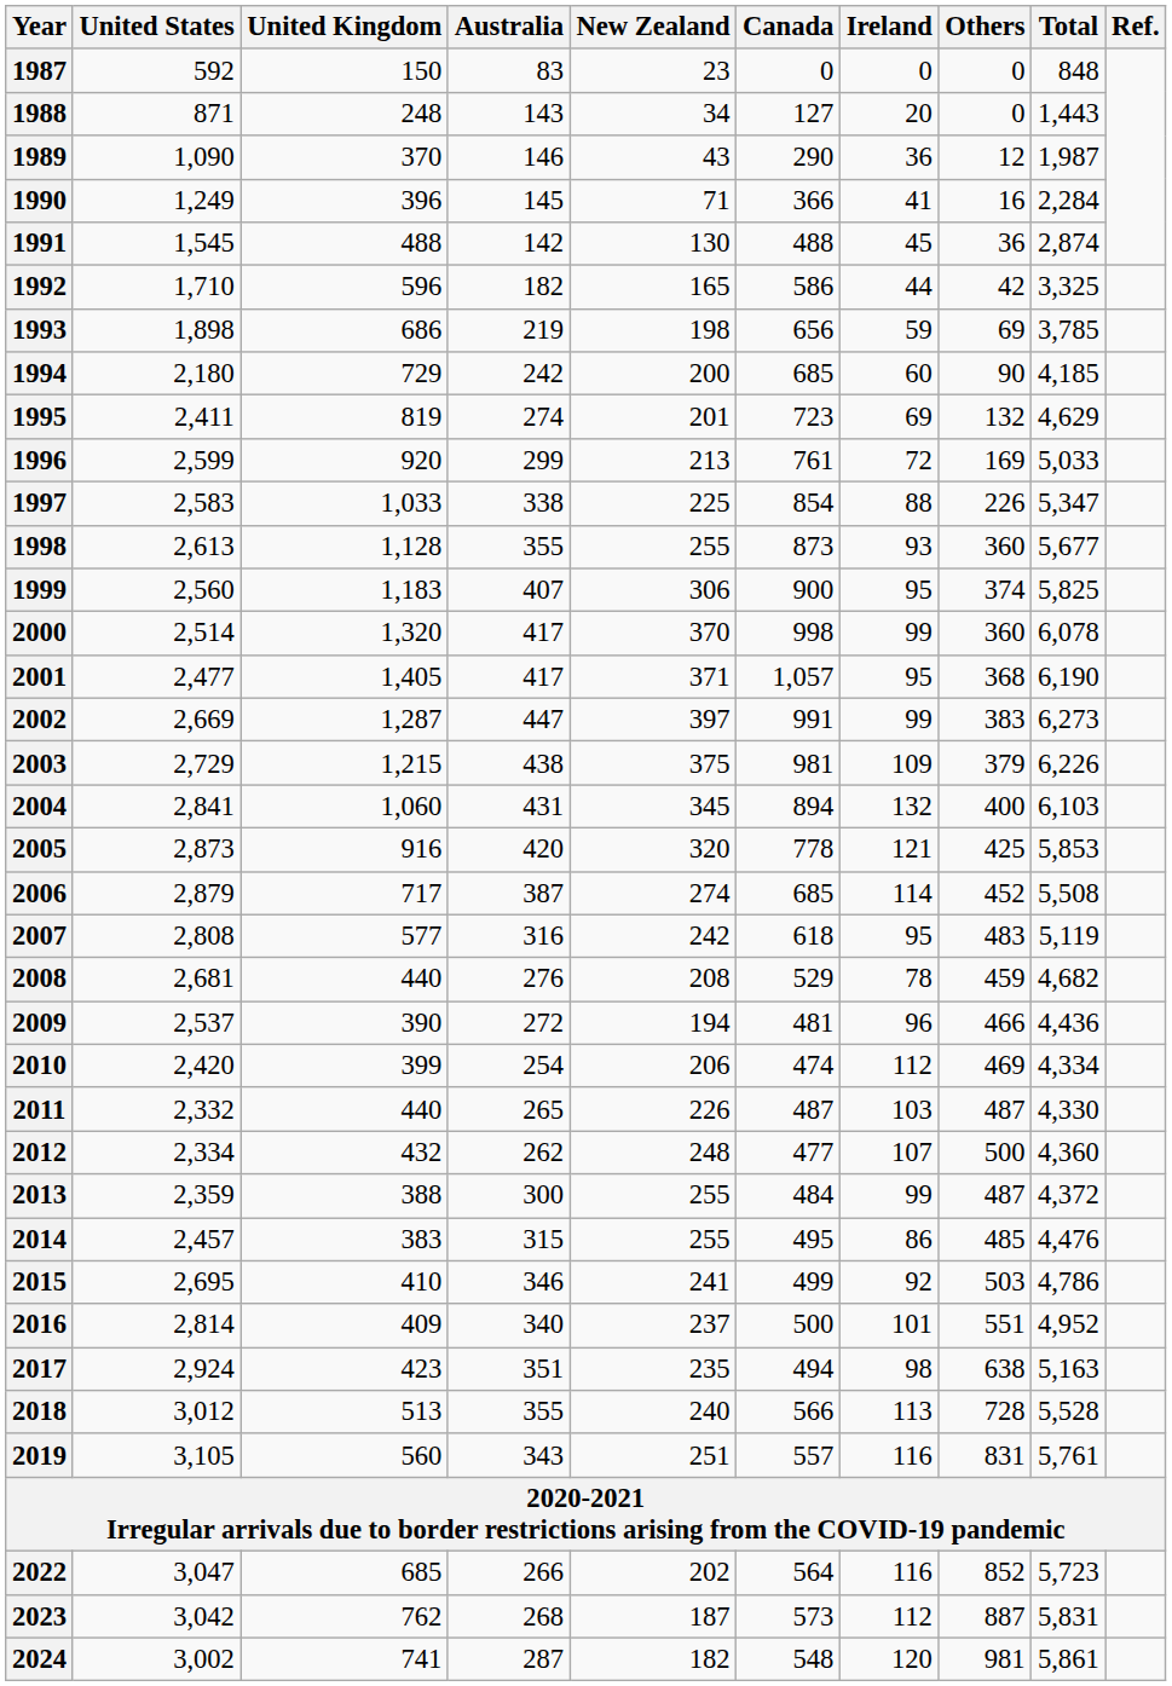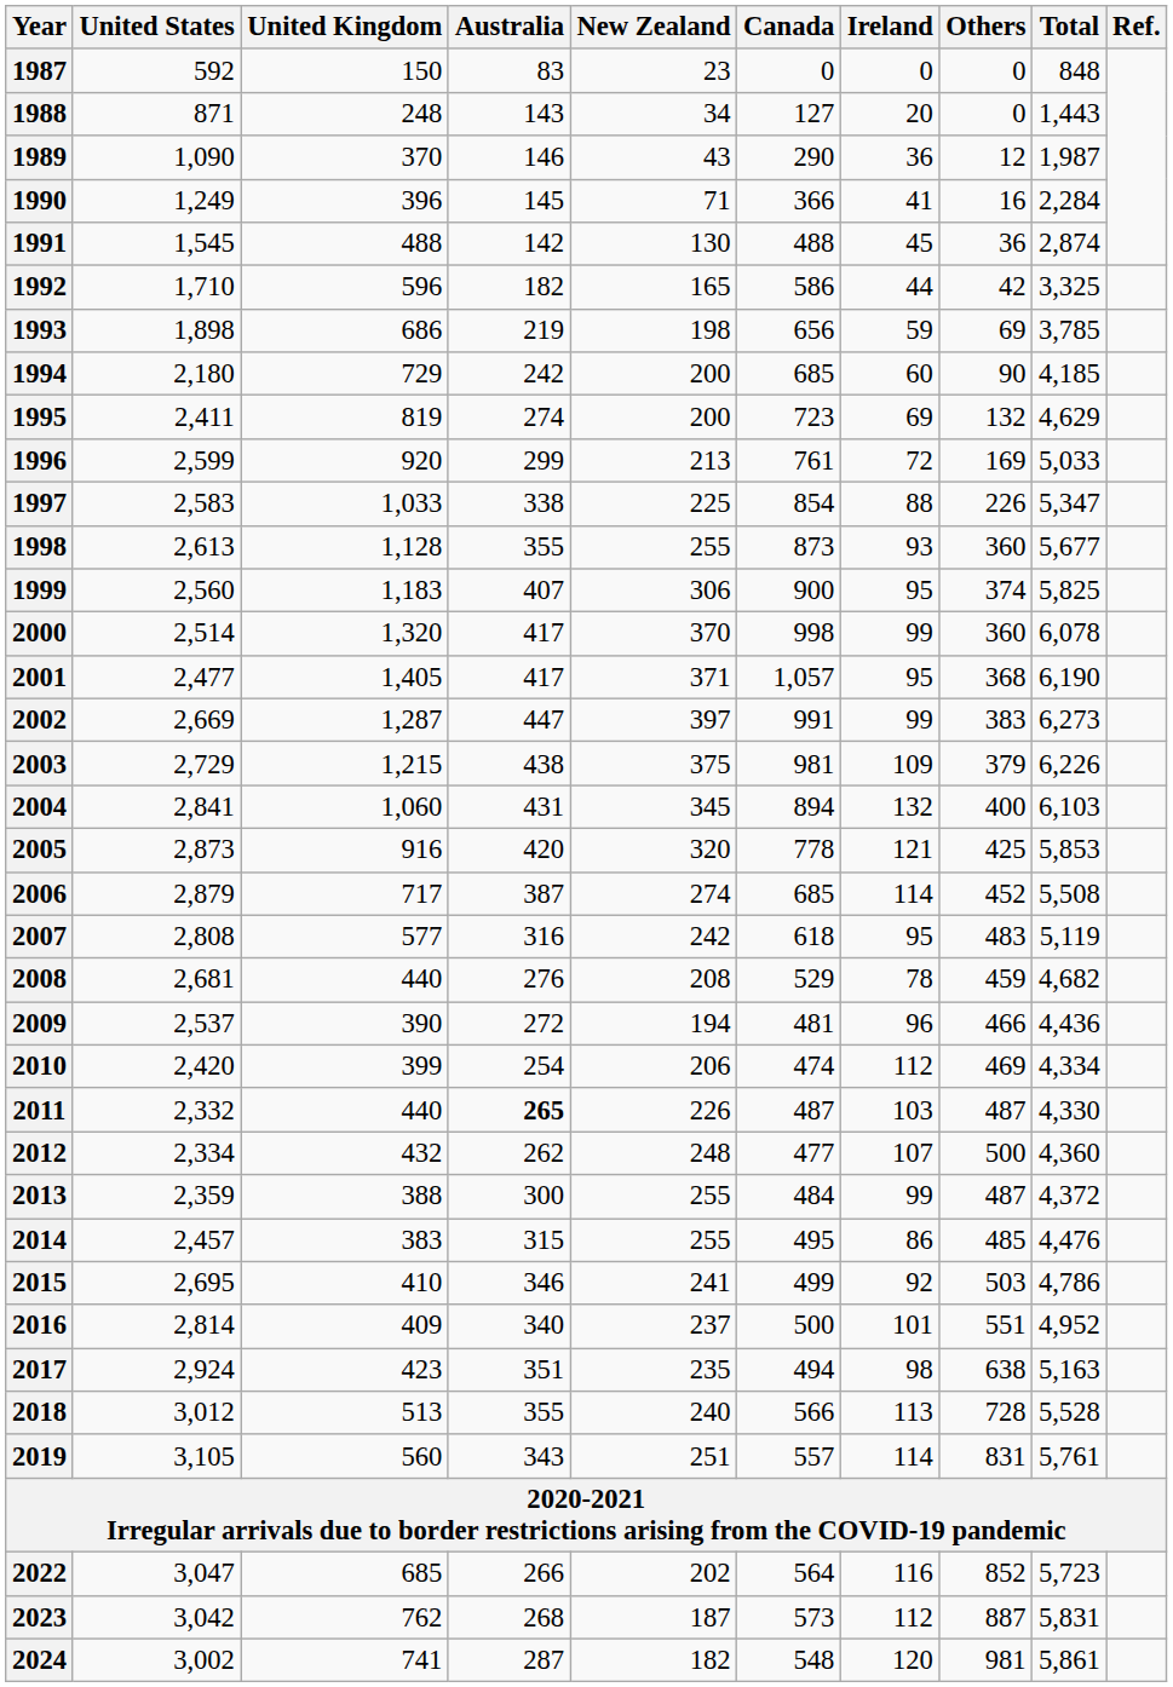 <table class="wikitable sortable" style=text-align:right>
 <tr>
 <th>Year</th>
 <th>United States</th>
 <th>United Kingdom</th>
 <th>Australia</th>
 <th>New Zealand</th>
 <th>Canada</th>
 <th>Ireland</th>
 <th>Others</th>
 <th>Total</th>
 <th class="unsortable">Ref.</th>
 </tr>
 <tr style="text-align:right;">
 <th>1987</th>
 <td>592</td>
 <td>150</td>
 <td>83</td>
 <td>23</td>
 <td>0</td>
 <td>0</td>
 <td>0</td>
 <td>848</td>
 <td rowspan="5"></td>
 </tr>
 <tr style="text-align:right;">
 <th>1988</th>
 <td>871</td>
 <td>248</td>
 <td>143</td>
 <td>34</td>
 <td>127</td>
 <td>20</td>
 <td>0</td>
 <td>1,443</td>
 </tr>
 <tr style="text-align:right;">
 <th>1989</th>
 <td>1,090</td>
 <td>370</td>
 <td>146</td>
 <td>43</td>
 <td>290</td>
 <td>36</td>
 <td>12</td>
 <td>1,987</td>
 </tr>
 <tr style="text-align:right;">
 <th>1990</th>
 <td>1,249</td>
 <td>396</td>
 <td>145</td>
 <td>71</td>
 <td>366</td>
 <td>41</td>
 <td>16</td>
 <td>2,284</td>
 </tr>
 <tr style="text-align:right;">
 <th>1991</th>
 <td>1,545</td>
 <td>488</td>
 <td>142</td>
 <td>130</td>
 <td>488</td>
 <td>45</td>
 <td>36</td>
 <td>2,874</td>
 </tr>
 <tr style="text-align:right;">
 <th>1992</th>
 <td>1,710</td>
 <td>596</td>
 <td>182</td>
 <td>165</td>
 <td>586</td>
 <td>44</td>
 <td>42</td>
 <td>3,325</td>
 <td></td>
 </tr>
 <tr style="text-align:right;">
 <th>1993</th>
 <td>1,898</td>
 <td>686</td>
 <td>219</td>
 <td>198</td>
 <td>656</td>
 <td>59</td>
 <td>69</td>
 <td>3,785</td>
 <td></td>
 </tr>
 <tr style="text-align:right;">
 <th>1994</th>
 <td>2,180</td>
 <td>729</td>
 <td>242</td>
 <td>200</td>
 <td>685</td>
 <td>60</td>
 <td>90</td>
 <td>4,185</td>
 <td></td>
 </tr>
 <tr style="text-align:right;">
 <th>1995</th>
 <td>2,411</td>
 <td>819</td>
 <td>274</td>
-<td>201</td>
+<td>200</td>
 <td>723</td>
 <td>69</td>
 <td>132</td>
 <td>4,629</td>
 <td></td>
 </tr>
 <tr style="text-align:right;">
 <th>1996</th>
 <td>2,599</td>
 <td>920</td>
 <td>299</td>
 <td>213</td>
 <td>761</td>
 <td>72</td>
 <td>169</td>
 <td>5,033</td>
 <td></td>
 </tr>
 <tr style="text-align:right;">
 <th>1997</th>
 <td>2,583</td>
 <td>1,033</td>
 <td>338</td>
 <td>225</td>
 <td>854</td>
 <td>88</td>
 <td>226</td>
 <td>5,347</td>
 <td></td>
 </tr>
 <tr style="text-align:right;">
 <th>1998</th>
 <td>2,613</td>
 <td>1,128</td>
 <td>355</td>
 <td>255</td>
 <td>873</td>
 <td>93</td>
 <td>360</td>
 <td>5,677</td>
 <td></td>
 </tr>
 <tr style="text-align:right;">
 <th>1999</th>
 <td>2,560</td>
 <td>1,183</td>
 <td>407</td>
 <td>306</td>
 <td>900</td>
 <td>95</td>
 <td>374</td>
 <td>5,825</td>
 <td></td>
 </tr>
 <tr style="text-align:right;">
 <th>2000</th>
 <td>2,514</td>
 <td>1,320</td>
 <td>417</td>
 <td>370</td>
 <td>998</td>
 <td>99</td>
 <td>360</td>
 <td>6,078</td>
 <td></td>
 </tr>
 <tr style="text-align:right;">
 <th>2001</th>
 <td>2,477</td>
 <td>1,405</td>
 <td>417</td>
 <td>371</td>
 <td>1,057</td>
 <td>95</td>
 <td>368</td>
 <td>6,190</td>
 <td></td>
 </tr>
 <tr style="text-align:right;">
 <th>2002</th>
 <td>2,669</td>
 <td>1,287</td>
 <td>447</td>
 <td>397</td>
 <td>991</td>
 <td>99</td>
 <td>383</td>
 <td>6,273</td>
 <td></td>
 </tr>
 <tr style="text-align:right;">
 <th>2003</th>
 <td>2,729</td>
 <td>1,215</td>
 <td>438</td>
 <td>375</td>
 <td>981</td>
 <td>109</td>
 <td>379</td>
 <td>6,226</td>
 <td></td>
 </tr>
 <tr style="text-align:right;">
 <th>2004</th>
 <td>2,841</td>
 <td>1,060</td>
 <td>431</td>
 <td>345</td>
 <td>894</td>
 <td>132</td>
 <td>400</td>
 <td>6,103</td>
 <td></td>
 </tr>
 <tr style="text-align:right;">
 <th>2005</th>
 <td>2,873</td>
 <td>916</td>
 <td>420</td>
 <td>320</td>
 <td>778</td>
 <td>121</td>
 <td>425</td>
 <td>5,853</td>
 <td></td>
 </tr>
 <tr style="text-align:right;">
 <th>2006</th>
 <td>2,879</td>
 <td>717</td>
 <td>387</td>
 <td>274</td>
 <td>685</td>
 <td>114</td>
 <td>452</td>
 <td>5,508</td>
 <td></td>
 </tr>
 <tr style="text-align:right;">
 <th>2007</th>
 <td>2,808</td>
 <td>577</td>
 <td>316</td>
 <td>242</td>
 <td>618</td>
 <td>95</td>
 <td>483</td>
 <td>5,119</td>
 <td></td>
 </tr>
 <tr style="text-align:right;">
 <th>2008</th>
 <td>2,681</td>
 <td>440</td>
 <td>276</td>
 <td>208</td>
 <td>529</td>
 <td>78</td>
 <td>459</td>
 <td>4,682</td>
 <td></td>
 </tr>
 <tr style="text-align:right;">
 <th>2009</th>
 <td>2,537</td>
 <td>390</td>
 <td>272</td>
 <td>194</td>
 <td>481</td>
 <td>96</td>
 <td>466</td>
 <td>4,436</td>
 <td></td>
 </tr>
 <tr style="text-align:right;">
 <th>2010</th>
 <td>2,420</td>
 <td>399</td>
 <td>254</td>
 <td>206</td>
 <td>474</td>
 <td>112</td>
 <td>469</td>
 <td>4,334</td>
 <td></td>
 </tr>
 <tr style="text-align:right;">
 <th>2011</th>
 <td>2,332</td>
 <td>440</td>
-<td>265</td>
+<td><strong>265</strong></td>
 <td>226</td>
 <td>487</td>
 <td>103</td>
 <td>487</td>
 <td>4,330</td>
 <td></td>
 </tr>
 <tr style="text-align:right;">
 <th>2012</th>
 <td>2,334</td>
 <td>432</td>
 <td>262</td>
 <td>248</td>
 <td>477</td>
 <td>107</td>
 <td>500</td>
 <td>4,360</td>
 <td></td>
 </tr>
 <tr style="text-align:right;">
 <th>2013</th>
 <td>2,359</td>
 <td>388</td>
 <td>300</td>
 <td>255</td>
 <td>484</td>
 <td>99</td>
 <td>487</td>
 <td>4,372</td>
 <td></td>
 </tr>
 <tr style="text-align:right;">
 <th>2014</th>
 <td>2,457</td>
 <td>383</td>
 <td>315</td>
 <td>255</td>
 <td>495</td>
 <td>86</td>
 <td>485</td>
 <td>4,476</td>
 <td></td>
 </tr>
 <tr style="text-align:right;">
 <th>2015</th>
 <td>2,695</td>
 <td>410</td>
 <td>346</td>
 <td>241</td>
 <td>499</td>
 <td>92</td>
 <td>503</td>
 <td>4,786</td>
 <td></td>
 </tr>
 <tr style="text-align:right;">
 <th>2016</th>
 <td>2,814</td>
 <td>409</td>
 <td>340</td>
 <td>237</td>
 <td>500</td>
 <td>101</td>
 <td>551</td>
 <td>4,952</td>
 <td></td>
 </tr>
 <tr style="text-align:right;">
 <th>2017</th>
 <td>2,924</td>
 <td>423</td>
 <td>351</td>
 <td>235</td>
 <td>494</td>
 <td>98</td>
 <td>638</td>
 <td>5,163</td>
 <td></td>
 </tr>
 <tr style="text-align:right;">
 <th>2018</th>
 <td>3,012</td>
 <td>513</td>
 <td>355</td>
 <td>240</td>
 <td>566</td>
 <td>113</td>
 <td>728</td>
 <td>5,528</td>
 <td></td>
 </tr>
 <tr style="text-align:right;">
 <th>2019</th>
 <td>3,105</td>
 <td>560</td>
 <td>343</td>
 <td>251</td>
 <td>557</td>
-<td>116</td>
+<td>114</td>
 <td>831</td>
 <td>5,761</td>
 <td></td>
 </tr>
 <tr>
 <th colspan="10">2020-2021<br>Irregular arrivals due to border restrictions arising from the COVID-19 pandemic</th>
 </tr>
 <tr>
 <th>2022</th>
 <td>3,047</td>
 <td>685</td>
 <td>266</td>
 <td>202</td>
 <td>564</td>
 <td>116</td>
 <td>852</td>
 <td>5,723</td>
 <td></td>
 </tr>
 <tr>
 <th>2023</th>
 <td>3,042</td>
 <td>762</td>
 <td>268</td>
 <td>187</td>
 <td>573</td>
 <td>112</td>
 <td>887</td>
 <td>5,831</td>
 <td></td>
 </tr>
 <tr>
 <th>2024</th>
 <td>3,002</td>
 <td>741</td>
 <td>287</td>
 <td>182</td>
 <td>548</td>
 <td>120</td>
 <td>981</td>
 <td>5,861</td>
 <td></td>
 </tr>
 </table>
